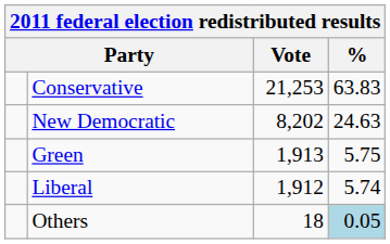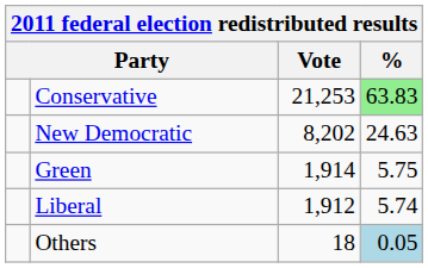 <table class="wikitable">
 <tr>
 <th colspan="4"><a href='#'>2011 federal election</a> redistributed results</th>
 </tr>
 <tr>
 <th bgcolor="#DDDDFF" width="130px" colspan="2">Party</th>
 <th bgcolor="#DDDDFF" width="50px">Vote</th>
 <th bgcolor="#DDDDFF" width="30px">%</th>
 </tr>
 <tr>
 <td> </td>
 <td><a href='#'>Conservative</a></td>
 <td align=right>21,253</td>
-<td align=right>63.83</td>
+<td align=right style="background: lightgreen;">63.83</td>
 </tr>
 <tr>
 <td> </td>
 <td><a href='#'>New Democratic</a></td>
 <td align=right>8,202</td>
 <td align=right>24.63</td>
 </tr>
 <tr>
 <td> </td>
 <td><a href='#'>Green</a></td>
-<td align=right>1,913</td>
+<td align=right>1,914</td>
 <td align=right>5.75</td>
 </tr>
 <tr>
 <td> </td>
 <td><a href='#'>Liberal</a></td>
 <td align=right>1,912</td>
 <td align=right>5.74</td>
 </tr>
 <tr>
 <td> </td>
 <td>Others</td>
 <td align=right>18</td>
 <td align=right style="background: lightblue;">0.05</td>
 </tr>
 </table>
